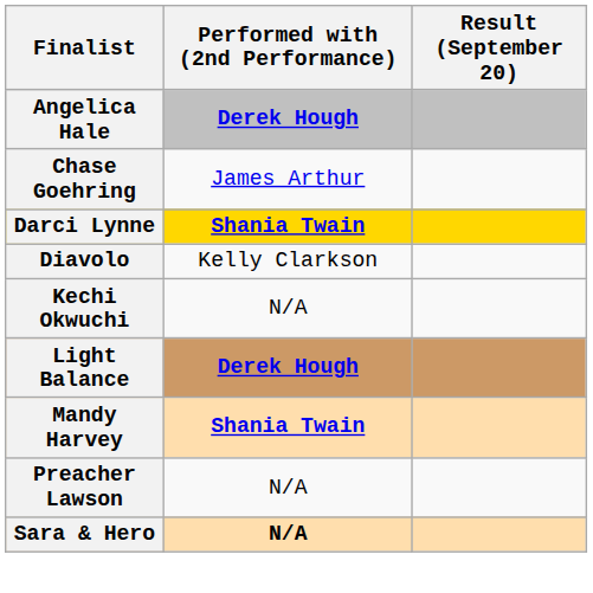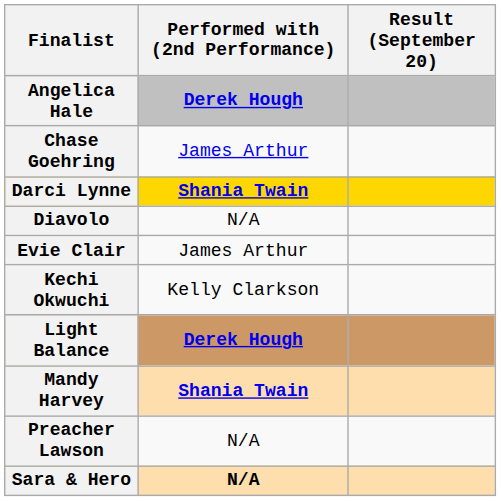 <table class="wikitable sortable plainrowheaders" style="text-align:center" width="40%;">
 <tr>
 <th class="unsortable" style="width:10em;">Finalist</th>
 <th class="unsortable" style="width:17em;">Performed with<br>(2nd Performance) </th>
 <th style="width:10em;">Result (September 20)</th>
 </tr>
 <tr style="background:silver">
 <th scope="row"><strong>Angelica Hale</strong></th>
 <td><strong><a href='#'>Derek Hough</a></strong></td>
 <td><strong></strong></td>
 </tr>
 <tr>
 <th scope="row">Chase Goehring</th>
 <td><a href='#'>James Arthur</a></td>
 <td></td>
 </tr>
 <tr style="background:gold">
 <th scope="row"><strong>Darci Lynne</strong></th>
 <td><strong><a href='#'>Shania Twain</a></strong></td>
 <td><strong></strong></td>
 </tr>
 <tr>
 <th scope="row">Diavolo</th>
-<td>Kelly Clarkson </td>
+<td>N/A</td>
+<td></td>
+</tr>
+<tr>
+<th scope="row">Evie Clair</th>
+<td>James Arthur</td>
 <td></td>
 </tr>
 <tr>
 <th scope="row">Kechi Okwuchi</th>
-<td>N/A</td>
+<td>Kelly Clarkson </td>
 <td></td>
 </tr>
 <tr style="background:#c96">
 <th scope="row"><strong>Light Balance</strong></th>
 <td><strong><a href='#'>Derek Hough</a></strong></td>
 <td><strong></strong></td>
 </tr>
 <tr style="background:NavajoWhite">
 <th scope="row"><strong>Mandy Harvey</strong></th>
 <td><strong><a href='#'>Shania Twain</a></strong></td>
 <td><strong></strong></td>
 </tr>
 <tr>
 <th scope="row">Preacher Lawson</th>
 <td>N/A</td>
 <td></td>
 </tr>
 <tr style="background:NavajoWhite">
 <th scope="row"><strong>Sara & Hero</strong></th>
 <td><strong>N/A</strong></td>
 <td><strong></strong></td>
 </tr>
 </table>
